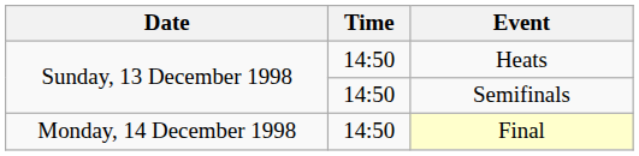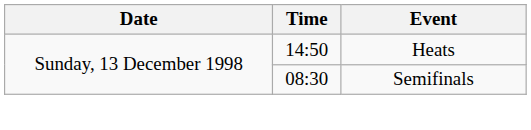 <table class = "wikitable" style="text-align:center;">
 <tr>
 <th width=220>Date</th>
 <th width=50>Time</th>
 <th width=150>Event</th>
 </tr>
 <tr>
 <td rowspan=2>Sunday, 13 December 1998</td>
 <td>14:50</td>
 <td>Heats</td>
 </tr>
 <tr>
-<td>14:50</td>
+<td>08:30</td>
 <td>Semifinals</td>
 </tr>
-<tr>
-<td>Monday, 14 December 1998</td>
-<td>14:50</td>
-<td bgcolor=ffffcc>Final</td>
-</tr>
 </table>
